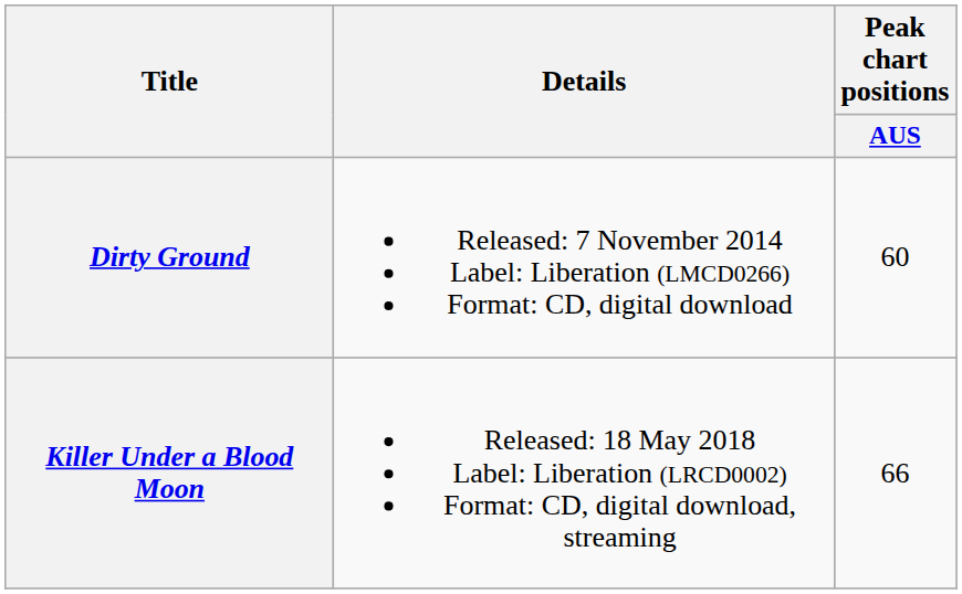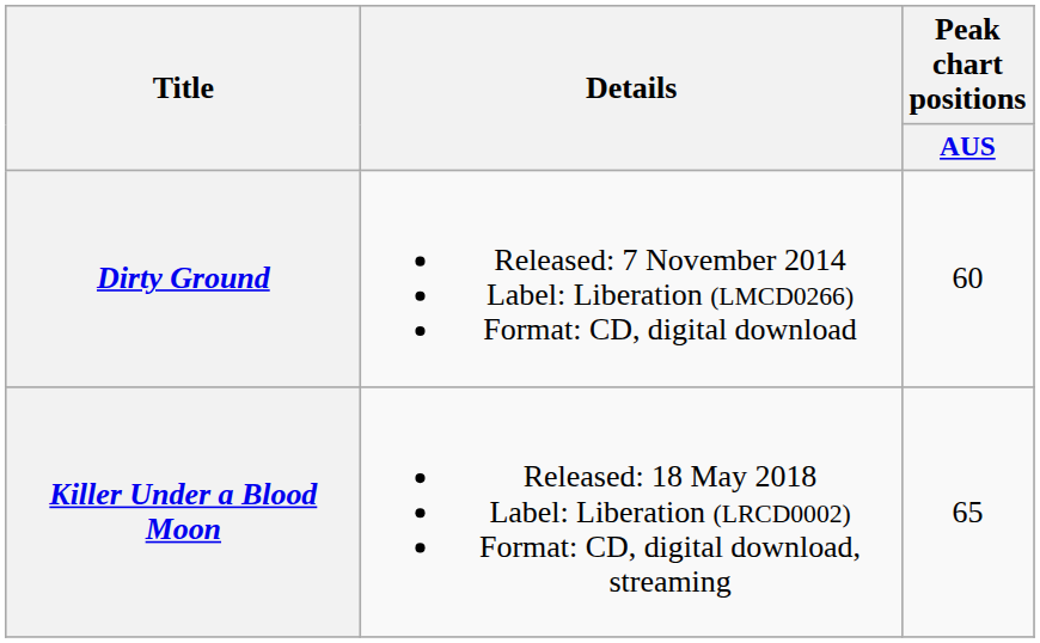 <table class="wikitable plainrowheaders" style="text-align:center;" border="1">
 <tr>
 <th scope="col" rowspan="2" style="width:11em;">Title</th>
 <th scope="col" rowspan="2" style="width:17em;">Details</th>
 <th scope="col" colspan="1">Peak chart positions</th>
 </tr>
 <tr>
 <th scope="col" style="width:3em;font-size:90%;"><a href='#'>AUS</a><br></th>
 </tr>
 <tr>
 <th scope="row"><em><a href='#'>Dirty Ground</a></em></th>
 <td><br><ul><li>Released: 7 November 2014</li><li>Label: Liberation <small>(LMCD0266)</small></li><li>Format: CD, digital download</li></ul></td>
 <td>60</td>
 </tr>
 <tr>
 <th scope="row"><em><a href='#'>Killer Under a Blood Moon</a></em></th>
 <td><br><ul><li>Released: 18 May 2018</li><li>Label: Liberation <small>(LRCD0002)</small></li><li>Format: CD, digital download, streaming</li></ul></td>
-<td>66</td>
+<td>65</td>
 </tr>
 </table>
